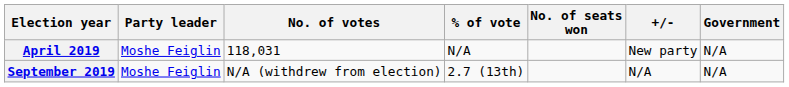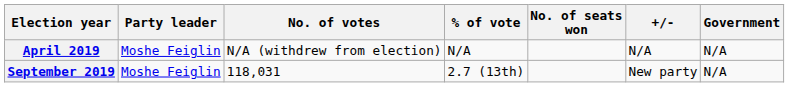 <table class="wikitable">
 <tr>
 <th>Election year</th>
 <th>Party leader</th>
 <th>No. of votes</th>
 <th>% of vote</th>
 <th>No. of seats<br>won</th>
 <th>+/-</th>
 <th>Government</th>
 </tr>
 <tr>
 <th><a href='#'>April 2019</a></th>
 <td><a href='#'>Moshe Feiglin</a></td>
-<td>118,031</td>
+<td>N/A (withdrew from election)</td>
 <td>N/A</td>
 <td></td>
-<td>New party</td>
+<td>N/A</td>
 <td>N/A</td>
 </tr>
 <tr>
 <th><a href='#'>September 2019</a></th>
 <td><a href='#'>Moshe Feiglin</a></td>
-<td>N/A (withdrew from election)</td>
+<td>118,031</td>
 <td>2.7 (13th)</td>
 <td></td>
-<td>N/A</td>
+<td>New party</td>
 <td>N/A</td>
 </tr>
 </table>
